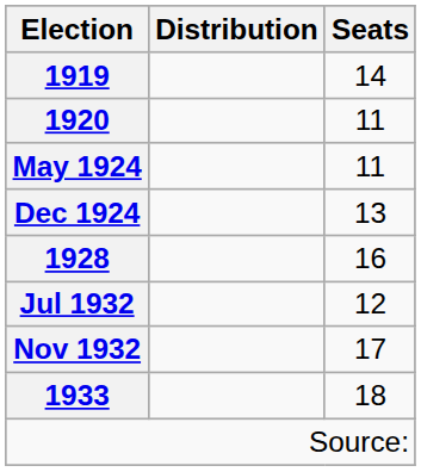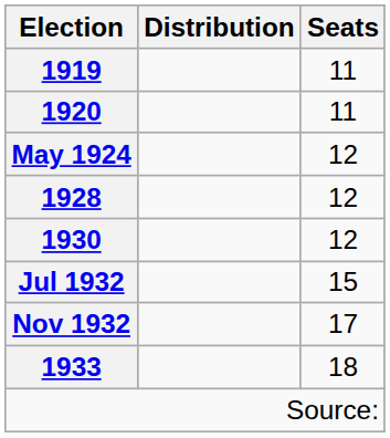 <table class=wikitable style="font-size:90%; text-align:center">
 <tr>
 <th>Election</th>
 <th>Distribution</th>
 <th>Seats</th>
 </tr>
 <tr>
 <th><a href='#'>1919</a></th>
 <td align=left>             </td>
-<td>14</td>
+<td>11</td>
 </tr>
 <tr>
 <th><a href='#'>1920</a></th>
 <td align=left>          </td>
 <td>11</td>
 </tr>
 <tr>
 <th><a href='#'>May 1924</a></th>
 <td align=left>           </td>
-<td>11</td>
-</tr>
-<tr>
-<th><a href='#'>Dec 1924</a></th>
-<td align=left>            </td>
-<td>13</td>
+<td>12</td>
 </tr>
 <tr>
 <th><a href='#'>1928</a></th>
 <td align=left>           </td>
-<td>16</td>
+<td>12</td>
+</tr>
+<tr>
+<th><a href='#'>1930</a></th>
+<td align=left>           </td>
+<td>12</td>
 </tr>
 <tr>
 <th><a href='#'>Jul 1932</a></th>
 <td align=left>              </td>
-<td>12</td>
+<td>15</td>
 </tr>
 <tr>
 <th><a href='#'>Nov 1932</a></th>
 <td align=left>              </td>
 <td>17</td>
 </tr>
 <tr>
 <th><a href='#'>1933</a></th>
 <td align=left>                 </td>
 <td>18</td>
 </tr>
 <tr>
 <td colspan=3 align=right>Source: </td>
 </tr>
 </table>
